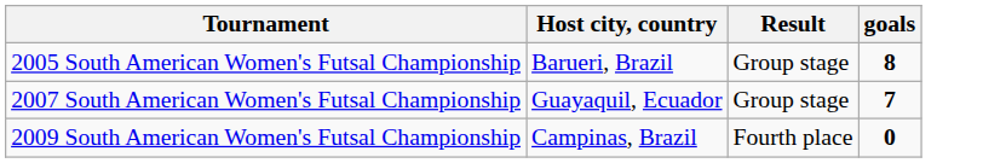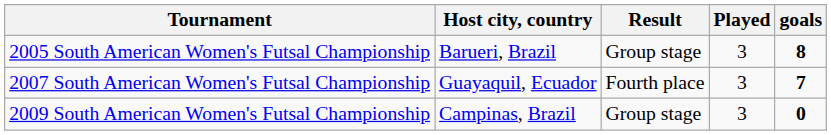 <table class="wikitable">
 <tr>
 <th>Tournament</th>
 <th>Host city, country</th>
 <th>Result</th>
+<th>Played</th>
 <th>goals</th>
 </tr>
 <tr>
 <td><a href='#'>2005 South American Women's Futsal Championship</a></td>
 <td><a href='#'>Barueri</a>, <a href='#'>Brazil</a></td>
 <td>Group stage</td>
+<td align="center">3</td>
 <td align="center"><strong>8</strong></td>
 </tr>
 <tr>
 <td><a href='#'>2007 South American Women's Futsal Championship</a></td>
 <td><a href='#'>Guayaquil</a>, <a href='#'>Ecuador</a></td>
-<td>Group stage</td>
+<td>Fourth place</td>
+<td align="center">3</td>
 <td align="center"><strong>7</strong></td>
 </tr>
 <tr>
 <td><a href='#'>2009 South American Women's Futsal Championship</a></td>
 <td><a href='#'>Campinas</a>, <a href='#'>Brazil</a></td>
-<td>Fourth place</td>
+<td>Group stage</td>
+<td align="center">3</td>
 <td align="center"><strong>0</strong></td>
 </tr>
 </table>
